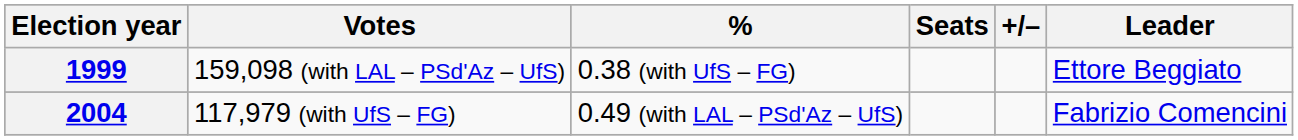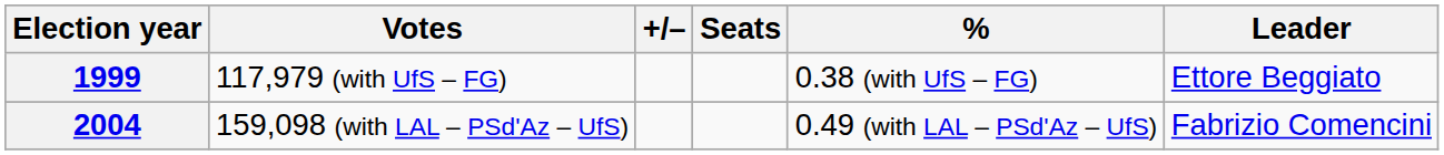 <table class="wikitable">
 <tr>
 <th>Election year</th>
 <th>Votes</th>
+<th>+/–</th>
+<th>Seats</th>
 <th>%</th>
-<th>Seats</th>
-<th>+/–</th>
 <th>Leader</th>
 </tr>
 <tr>
 <th><a href='#'>1999</a></th>
-<td>159,098 <small>(with <a href='#'>LAL</a> – <a href='#'>PSd'Az</a> – <a href='#'>UfS</a>)</small></td>
-<td>0.38 <small>(with <a href='#'>UfS</a> – <a href='#'>FG</a>)</small></td>
+<td>117,979 <small>(with <a href='#'>UfS</a> – <a href='#'>FG</a>)</small></td>
 <td></td>
 <td></td>
+<td>0.38 <small>(with <a href='#'>UfS</a> – <a href='#'>FG</a>)</small></td>
 <td><a href='#'>Ettore Beggiato</a></td>
 </tr>
 <tr>
 <th><a href='#'>2004</a></th>
-<td>117,979 <small>(with <a href='#'>UfS</a> – <a href='#'>FG</a>)</small></td>
-<td>0.49 <small>(with <a href='#'>LAL</a> – <a href='#'>PSd'Az</a> – <a href='#'>UfS</a>)</small></td>
+<td>159,098 <small>(with <a href='#'>LAL</a> – <a href='#'>PSd'Az</a> – <a href='#'>UfS</a>)</small></td>
 <td></td>
 <td></td>
+<td>0.49 <small>(with <a href='#'>LAL</a> – <a href='#'>PSd'Az</a> – <a href='#'>UfS</a>)</small></td>
 <td><a href='#'>Fabrizio Comencini</a></td>
 </tr>
 </table>
